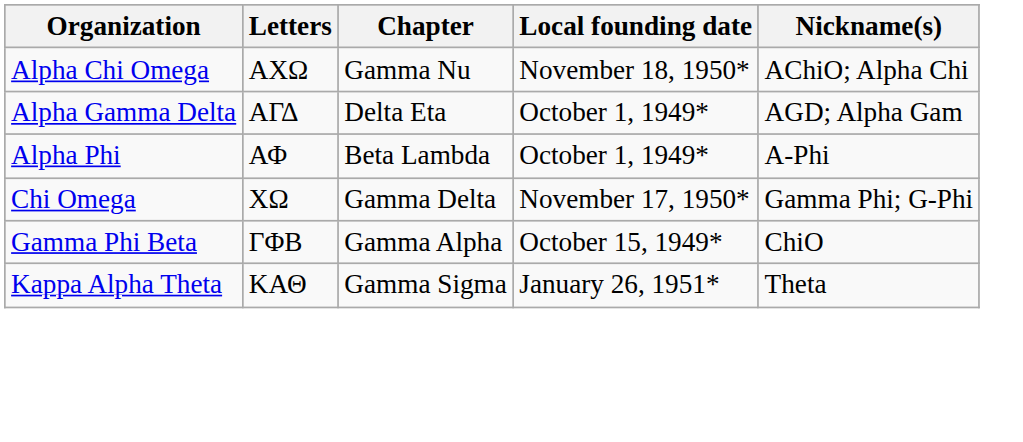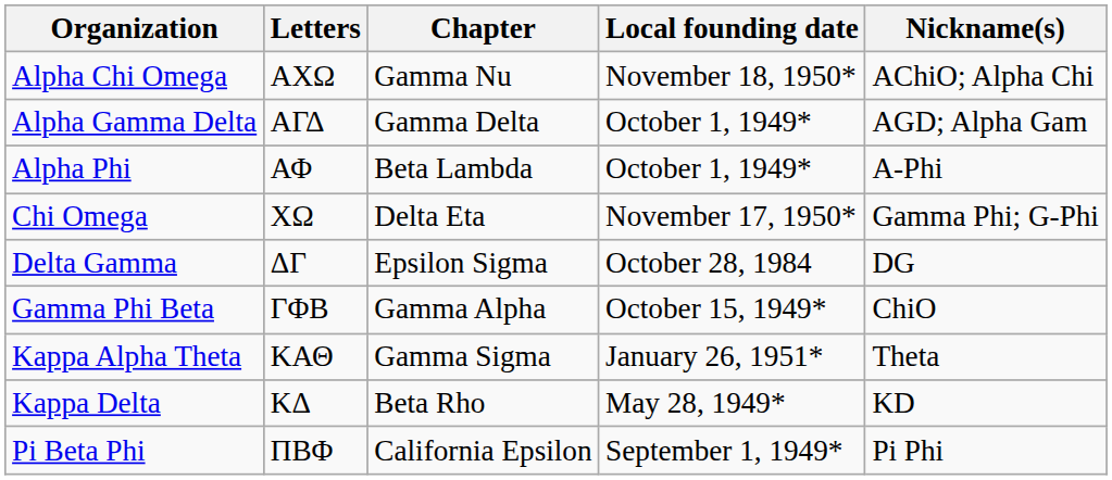 <table class="wikitable">
 <tr>
 <th>Organization</th>
 <th>Letters</th>
 <th>Chapter</th>
 <th>Local founding date</th>
 <th>Nickname(s)</th>
 </tr>
 <tr>
 <td><a href='#'>Alpha Chi Omega</a></td>
 <td>ΑΧΩ</td>
 <td>Gamma Nu</td>
 <td>November 18, 1950*</td>
 <td>AChiO; Alpha Chi</td>
 </tr>
 <tr>
 <td><a href='#'>Alpha Gamma Delta</a></td>
 <td>ΑΓΔ</td>
-<td>Delta Eta</td>
+<td>Gamma Delta</td>
 <td>October 1, 1949*</td>
 <td>AGD; Alpha Gam</td>
 </tr>
 <tr>
 <td><a href='#'>Alpha Phi</a></td>
 <td>ΑΦ</td>
 <td>Beta Lambda</td>
 <td>October 1, 1949*</td>
 <td>A-Phi</td>
 </tr>
 <tr>
 <td><a href='#'>Chi Omega</a></td>
 <td>ΧΩ</td>
-<td>Gamma Delta</td>
+<td>Delta Eta</td>
 <td>November 17, 1950*</td>
 <td>Gamma Phi; G-Phi</td>
+</tr>
+<tr>
+<td><a href='#'>Delta Gamma</a></td>
+<td>ΔΓ</td>
+<td>Epsilon Sigma</td>
+<td>October 28, 1984</td>
+<td>DG</td>
 </tr>
 <tr>
 <td><a href='#'>Gamma Phi Beta</a></td>
 <td>ΓΦΒ</td>
 <td>Gamma Alpha</td>
 <td>October 15, 1949*</td>
 <td>ChiO</td>
 </tr>
 <tr>
 <td><a href='#'>Kappa Alpha Theta</a></td>
 <td>ΚΑΘ</td>
 <td>Gamma Sigma</td>
 <td>January 26, 1951*</td>
 <td>Theta</td>
 </tr>
+<tr>
+<td><a href='#'>Kappa Delta</a></td>
+<td>ΚΔ</td>
+<td>Beta Rho</td>
+<td>May 28, 1949*</td>
+<td>KD</td>
+</tr>
+<tr>
+<td><a href='#'>Pi Beta Phi</a></td>
+<td>ΠΒΦ</td>
+<td>California Epsilon</td>
+<td>September 1, 1949*</td>
+<td>Pi Phi</td>
+</tr>
 </table>
